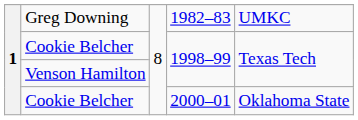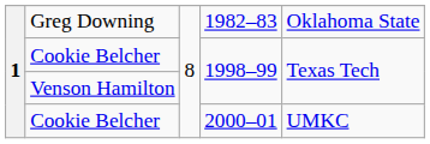 <table class="wikitable">
 <tr>
 </tr>
 <tr>
 <th rowspan=4>1</th>
 <td>Greg Downing</td>
 <td rowspan=4>8</td>
 <td><a href='#'>1982–83</a></td>
-<td><a href='#'>UMKC</a></td>
+<td><a href='#'>Oklahoma State</a></td>
 </tr>
 <tr>
 <td><a href='#'>Cookie Belcher</a></td>
 <td rowspan=2><a href='#'>1998–99</a></td>
 <td rowspan=2><a href='#'>Texas Tech</a></td>
 </tr>
 <tr>
 <td><a href='#'>Venson Hamilton</a></td>
 </tr>
 <tr>
 <td><a href='#'>Cookie Belcher</a></td>
 <td><a href='#'>2000–01</a></td>
-<td><a href='#'>Oklahoma State</a></td>
+<td><a href='#'>UMKC</a></td>
 </tr>
 </table>
